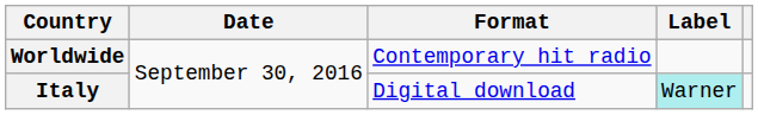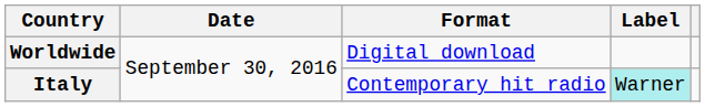 <table class="wikitable sortable plainrowheaders">
 <tr>
 <th scope="col">Country</th>
 <th scope="col">Date</th>
 <th scope="col">Format</th>
 <th scope="col">Label</th>
 <th scope="col" class="unsortable"></th>
 </tr>
 <tr>
 <th scope="row">Worldwide</th>
 <td rowspan="2">September 30, 2016</td>
-<td><a href='#'>Contemporary hit radio</a></td>
+<td><a href='#'>Digital download</a></td>
 <td></td>
 <td></td>
 </tr>
 <tr>
 <th scope="row">Italy</th>
-<td><a href='#'>Digital download</a></td>
+<td><a href='#'>Contemporary hit radio</a></td>
 <td style="background: paleturquoise;">Warner</td>
 <td></td>
 </tr>
 </table>
